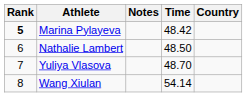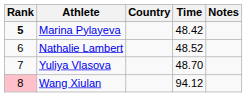 <table class="wikitable" style="text-align:center">
 <tr>
 <th>Rank</th>
 <th>Athlete</th>
+<th>Country</th>
+<th>Time</th>
 <th>Notes</th>
-<th>Time</th>
-<th>Country</th>
 </tr>
 <tr>
 <td><strong>5</strong></td>
 <td align=left><a href='#'>Marina Pylayeva</a></td>
+<td align=left></td>
+<td>48.42</td>
 <td></td>
-<td>48.42</td>
-<td align=left></td>
 </tr>
 <tr>
 <td>6</td>
 <td align=left><a href='#'>Nathalie Lambert</a></td>
+<td align=left></td>
+<td>48.52</td>
 <td></td>
-<td>48.50</td>
-<td align=left></td>
 </tr>
 <tr>
 <td>7</td>
 <td align=left><a href='#'>Yuliya Vlasova</a></td>
+<td align=left></td>
+<td>48.70</td>
 <td></td>
-<td>48.70</td>
-<td align=left></td>
 </tr>
 <tr>
-<td>8</td>
+<td style="background: pink;">8</td>
 <td align=left><a href='#'>Wang Xiulan</a></td>
+<td align=left></td>
+<td>94.12</td>
 <td></td>
-<td>54.14</td>
-<td align=left></td>
 </tr>
 </table>
